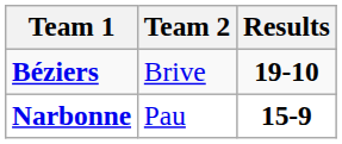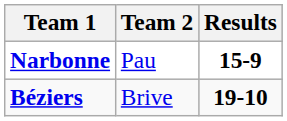 <table class="wikitable">
 <tr>
 <th>Team 1</th>
 <th>Team 2</th>
 <th>Results</th>
 </tr>
+<tr bgcolor="white">
+<td><strong><a href='#'>Narbonne</a></strong></td>
+<td><a href='#'>Pau</a></td>
+<td align="center"><strong>15-9</strong></td>
+</tr>
 <tr>
 <td><strong><a href='#'>Béziers</a></strong></td>
 <td><a href='#'>Brive</a></td>
 <td align="center"><strong>19-10</strong></td>
 </tr>
-<tr bgcolor="white">
-<td><strong><a href='#'>Narbonne</a></strong></td>
-<td><a href='#'>Pau</a></td>
-<td align="center"><strong>15-9</strong></td>
-</tr>
 </table>
